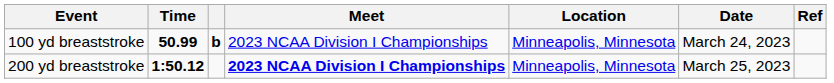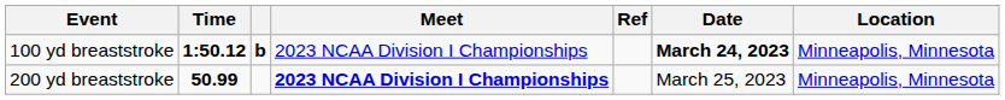 <table class="wikitable">
 <tr>
 <th>Event</th>
 <th>Time</th>
 <th></th>
 <th>Meet</th>
+<th>Ref</th>
+<th>Date</th>
 <th>Location</th>
-<th>Date</th>
-<th>Ref</th>
 </tr>
 <tr>
 <td>100 yd breaststroke</td>
-<td style="text-align:center;"><strong>50.99</strong></td>
+<td style="text-align:center;"><strong>1:50.12</strong></td>
 <td><strong>b</strong></td>
 <td><a href='#'>2023 NCAA Division I Championships</a></td>
+<td style="text-align:center;"></td>
+<td><strong>March 24, 2023</strong></td>
 <td><a href='#'>Minneapolis, Minnesota</a></td>
-<td>March 24, 2023</td>
-<td style="text-align:center;"></td>
 </tr>
 <tr>
 <td>200 yd breaststroke</td>
-<td style="text-align:center;"><strong>1:50.12</strong></td>
+<td style="text-align:center;"><strong>50.99</strong></td>
 <td></td>
 <td><strong><a href='#'>2023 NCAA Division I Championships</a></strong></td>
+<td style="text-align:center;"></td>
+<td>March 25, 2023</td>
 <td><a href='#'>Minneapolis, Minnesota</a></td>
-<td>March 25, 2023</td>
-<td style="text-align:center;"></td>
 </tr>
 </table>
